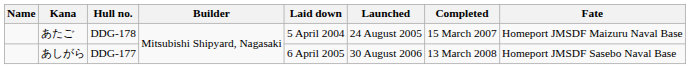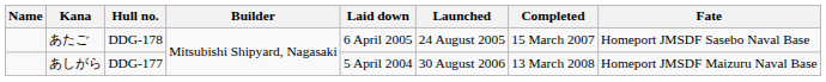 <table class="wikitable" style="font-size:90%;">
 <tr>
 <th>Name</th>
 <th>Kana</th>
 <th>Hull no.</th>
 <th>Builder</th>
 <th>Laid down</th>
 <th>Launched</th>
 <th>Completed</th>
 <th>Fate</th>
 </tr>
 <tr>
 <td></td>
 <td>あたご</td>
 <td>DDG-178</td>
 <td rowspan="2">Mitsubishi Shipyard, Nagasaki</td>
-<td>5 April 2004</td>
+<td>6 April 2005</td>
 <td>24 August 2005</td>
 <td>15 March 2007</td>
-<td>Homeport JMSDF Maizuru Naval Base</td>
+<td>Homeport JMSDF Sasebo Naval Base</td>
 </tr>
 <tr>
 <td></td>
 <td>あしがら</td>
 <td>DDG-177</td>
-<td>6 April 2005</td>
+<td>5 April 2004</td>
 <td>30 August 2006</td>
 <td>13 March 2008</td>
-<td>Homeport JMSDF Sasebo Naval Base</td>
+<td>Homeport JMSDF Maizuru Naval Base</td>
 </tr>
 </table>
